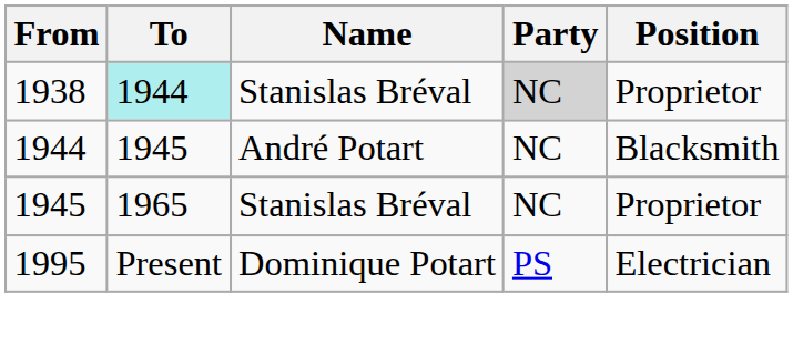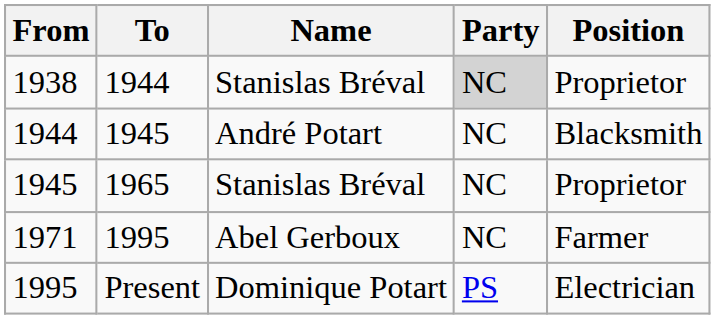 <table class="wikitable">
 <tr>
 <th>From</th>
 <th>To</th>
 <th>Name</th>
 <th>Party</th>
 <th>Position</th>
 </tr>
 <tr>
 <td>1938</td>
-<td style="background: paleturquoise;">1944</td>
+<td>1944</td>
 <td>Stanislas Bréval</td>
 <td style="background: lightgrey;">NC</td>
 <td>Proprietor</td>
 </tr>
 <tr>
 <td>1944</td>
 <td>1945</td>
 <td>André Potart</td>
 <td>NC</td>
 <td>Blacksmith</td>
 </tr>
 <tr>
 <td>1945</td>
 <td>1965</td>
 <td>Stanislas Bréval</td>
 <td>NC</td>
 <td>Proprietor</td>
 </tr>
 <tr>
+<td>1971</td>
+<td>1995</td>
+<td>Abel Gerboux</td>
+<td>NC</td>
+<td>Farmer</td>
+</tr>
+<tr>
 <td>1995</td>
 <td>Present</td>
 <td>Dominique Potart</td>
 <td><a href='#'>PS</a></td>
 <td>Electrician</td>
 </tr>
 </table>
